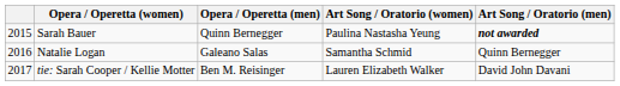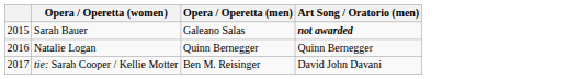 <table class="wikitable">
 <tr>
 <th></th>
 <th>Opera / Operetta (women)</th>
 <th>Opera / Operetta (men)</th>
-<th>Art Song / Oratorio (women)</th>
 <th>Art Song / Oratorio (men)</th>
 </tr>
 <tr>
 <td>2015</td>
 <td>Sarah Bauer</td>
-<td>Quinn Bernegger</td>
-<td>Paulina Nastasha Yeung</td>
+<td>Galeano Salas</td>
 <td><strong><em>not awarded</em></strong></td>
 </tr>
 <tr>
 <td>2016</td>
 <td>Natalie Logan</td>
-<td>Galeano Salas</td>
-<td>Samantha Schmid</td>
+<td>Quinn Bernegger</td>
 <td>Quinn Bernegger</td>
 </tr>
 <tr>
 <td>2017</td>
 <td><em>tie:</em> Sarah Cooper / Kellie Motter</td>
 <td>Ben M. Reisinger</td>
-<td>Lauren Elizabeth Walker</td>
 <td>David John Davani</td>
 </tr>
 </table>
